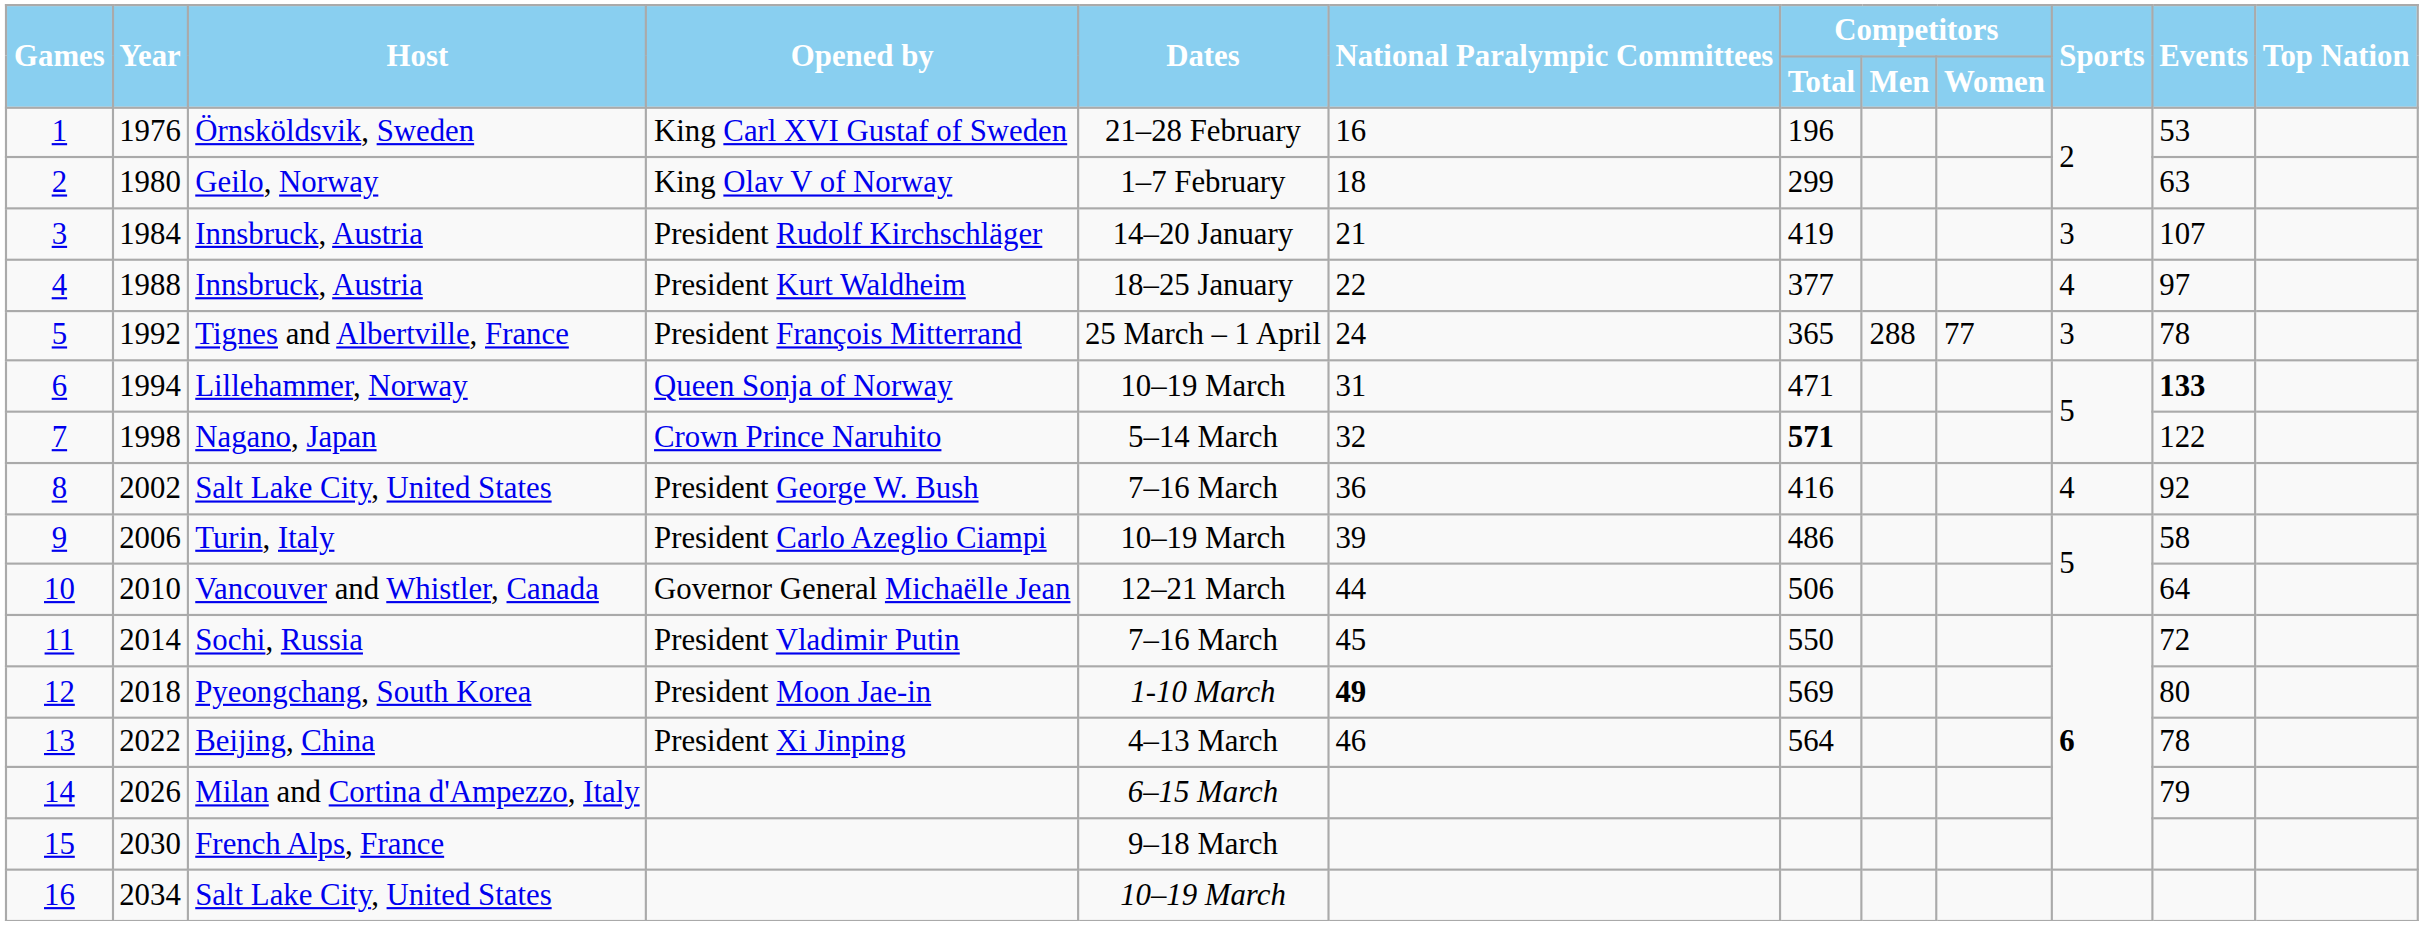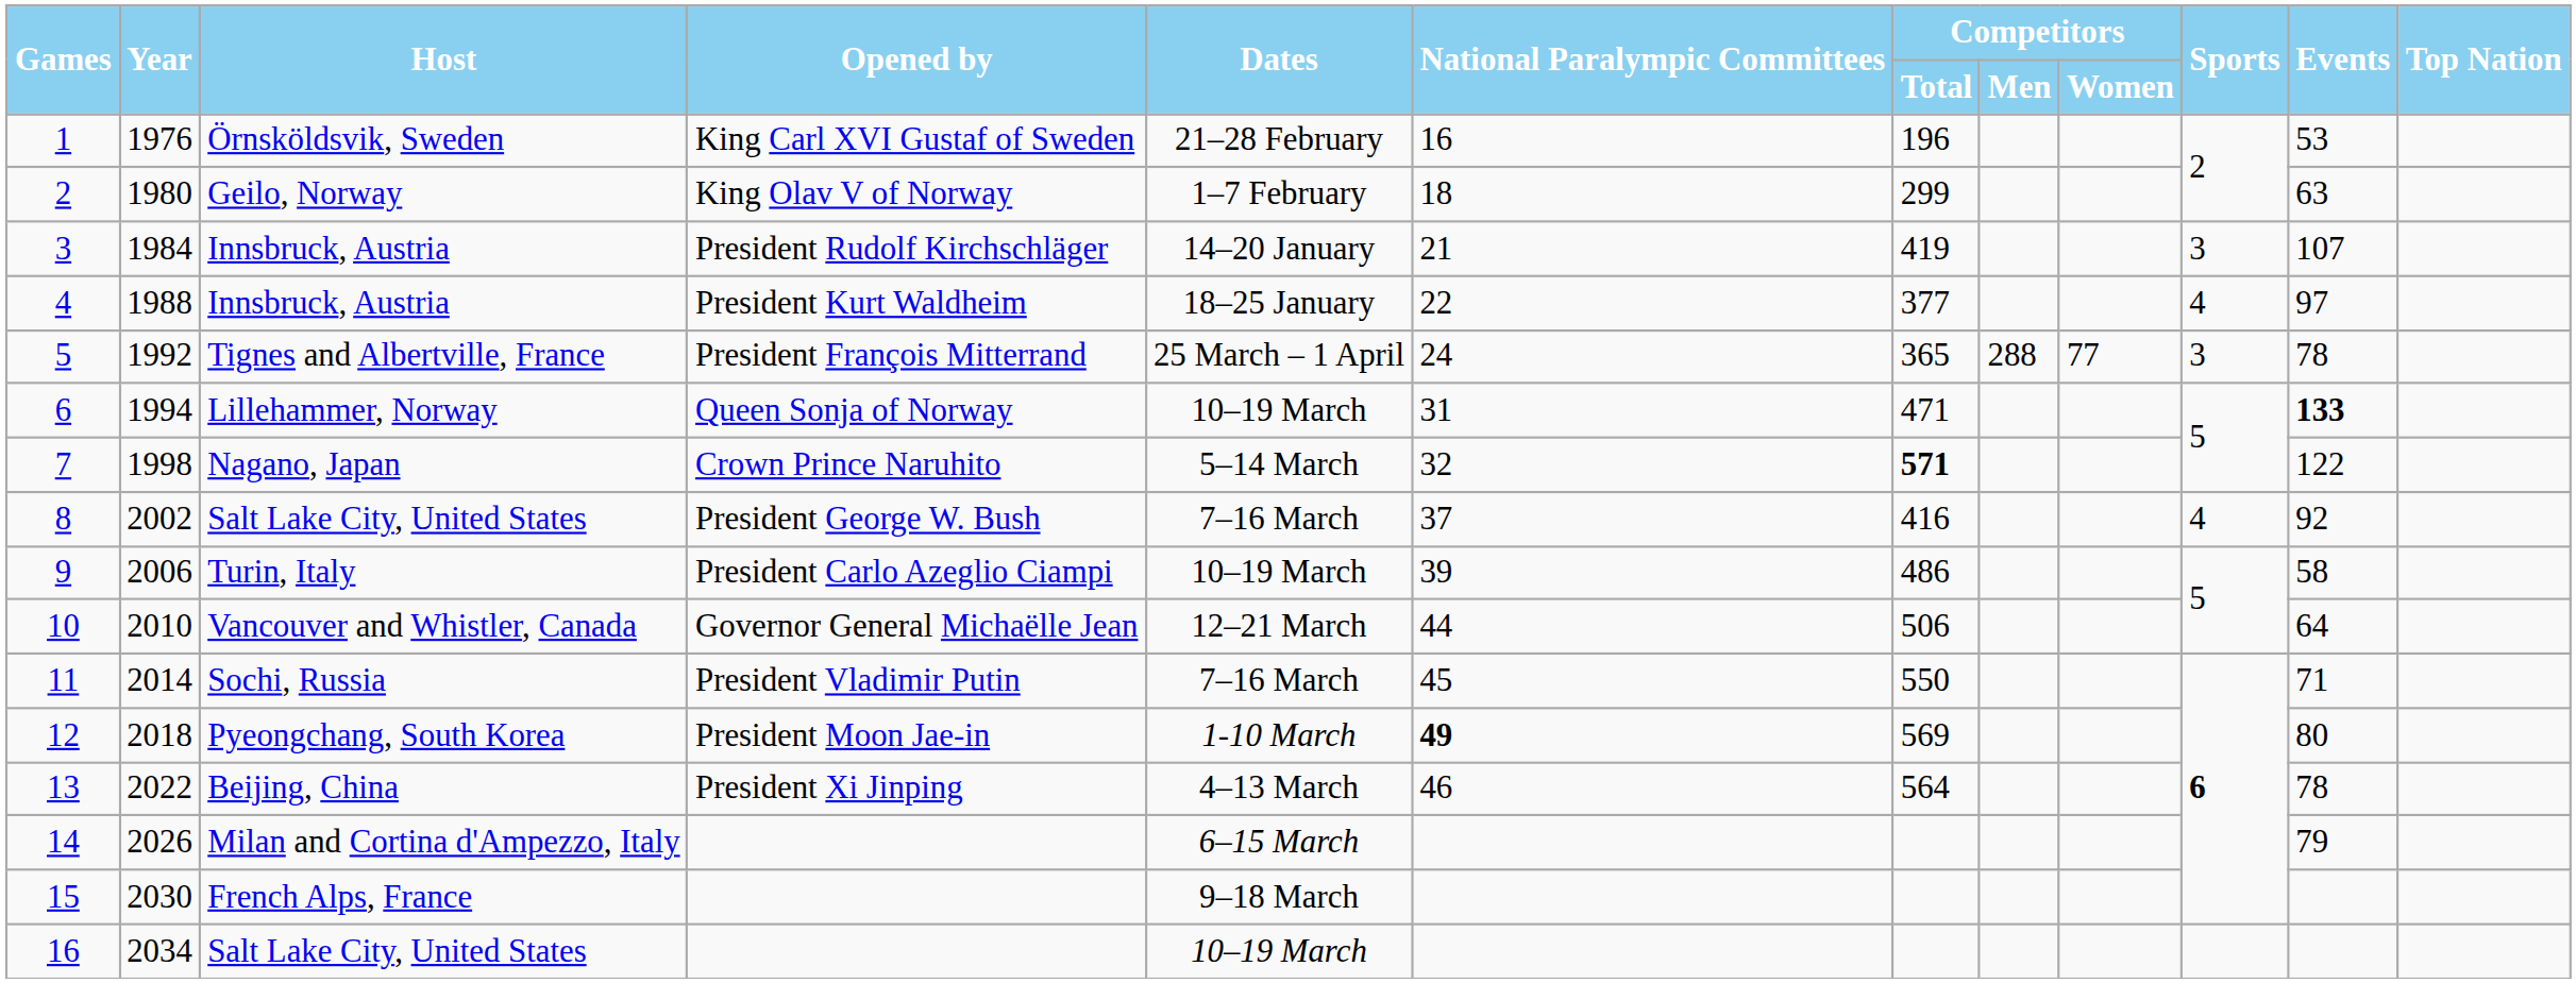 <table class="sortable wikitable" style="margin:1em auto; font-size: 90%">
 <tr>
 <th rowspan=2 style="background:#89CFF0; color:white;">Games</th>
 <th rowspan=2 style="background:#89CFF0; color:white;">Year</th>
 <th rowspan=2 style="background:#89CFF0; color:white;">Host</th>
 <th rowspan=2 style="background:#89CFF0; color:white;">Opened by</th>
 <th rowspan=2 style="background:#89CFF0; color:white;">Dates</th>
 <th rowspan=2 style="background:#89CFF0; color:white;">National Paralympic Committees</th>
 <th colspan=3 style="background:#89CFF0; color:white;">Competitors</th>
 <th rowspan=2 style="background:#89CFF0; color:white;">Sports</th>
 <th rowspan=2 style="background:#89CFF0; color:white;">Events</th>
 <th rowspan=2 style="background:#89CFF0; color:white;">Top Nation</th>
 </tr>
 <tr>
 <th style="background:#89CFF0; color:white;">Total</th>
 <th style="background:#89CFF0; color:white;">Men</th>
 <th style="background:#89CFF0; color:white;">Women</th>
 </tr>
 <tr>
 <td align=center><a href='#'>1</a></td>
 <td align=center>1976</td>
 <td align=left> <a href='#'>Örnsköldsvik</a>, <a href='#'>Sweden</a></td>
 <td align=left>King <a href='#'>Carl XVI Gustaf of Sweden</a></td>
 <td align=center>21–28 February</td>
 <td>16</td>
 <td>196</td>
 <td></td>
 <td></td>
 <td rowspan=2>2</td>
 <td>53</td>
 <td></td>
 </tr>
 <tr>
 <td align=center><a href='#'>2</a></td>
 <td align=center>1980</td>
 <td align=left> <a href='#'>Geilo</a>, <a href='#'>Norway</a></td>
 <td align=left>King <a href='#'>Olav V of Norway</a></td>
 <td align=center>1–7 February</td>
 <td>18</td>
 <td>299</td>
 <td></td>
 <td></td>
 <td>63</td>
 <td></td>
 </tr>
 <tr>
 <td align=center><a href='#'>3</a></td>
 <td align=center>1984</td>
 <td align=left> <a href='#'>Innsbruck</a>, <a href='#'>Austria</a></td>
 <td align=left>President <a href='#'>Rudolf Kirchschläger</a></td>
 <td align=center>14–20 January</td>
 <td>21</td>
 <td>419</td>
 <td></td>
 <td></td>
 <td>3</td>
 <td>107</td>
 <td></td>
 </tr>
 <tr>
 <td align=center><a href='#'>4</a></td>
 <td align=center>1988</td>
 <td align=left> <a href='#'>Innsbruck</a>, <a href='#'>Austria</a></td>
 <td align=left>President <a href='#'>Kurt Waldheim</a></td>
 <td align=center>18–25 January</td>
 <td>22</td>
 <td>377</td>
 <td></td>
 <td></td>
 <td>4</td>
 <td>97</td>
 <td></td>
 </tr>
 <tr>
 <td align=center><a href='#'>5</a></td>
 <td align=center>1992</td>
 <td align=left> <a href='#'>Tignes</a> and <a href='#'>Albertville</a>, <a href='#'>France</a></td>
 <td align=left>President <a href='#'>François Mitterrand</a></td>
 <td align=center>25 March – 1 April</td>
 <td>24</td>
 <td>365</td>
 <td>288</td>
 <td>77</td>
 <td>3</td>
 <td>78</td>
 <td></td>
 </tr>
 <tr>
 <td align=center><a href='#'>6</a></td>
 <td align=center>1994</td>
 <td align=left> <a href='#'>Lillehammer</a>, <a href='#'>Norway</a></td>
 <td align=left><a href='#'>Queen Sonja of Norway</a></td>
 <td align=center>10–19 March</td>
 <td>31</td>
 <td>471</td>
 <td></td>
 <td></td>
 <td rowspan=2>5</td>
 <td><strong>133</strong></td>
 <td></td>
 </tr>
 <tr>
 <td align=center><a href='#'>7</a></td>
 <td align=center>1998</td>
 <td align=left> <a href='#'>Nagano</a>, <a href='#'>Japan</a></td>
 <td align=left><a href='#'>Crown Prince Naruhito</a></td>
 <td align=center>5–14 March</td>
 <td>32</td>
 <td><strong>571</strong></td>
 <td></td>
 <td></td>
 <td>122</td>
 <td></td>
 </tr>
 <tr>
 <td align=center><a href='#'>8</a></td>
 <td align=center>2002</td>
 <td align=left> <a href='#'>Salt Lake City</a>, <a href='#'>United States</a></td>
 <td align=left>President <a href='#'>George W. Bush</a></td>
 <td align=center>7–16 March</td>
-<td>36</td>
+<td>37</td>
 <td>416</td>
 <td></td>
 <td></td>
 <td>4</td>
 <td>92</td>
 <td></td>
 </tr>
 <tr>
 <td align=center><a href='#'>9</a></td>
 <td align=center>2006</td>
 <td align=left> <a href='#'>Turin</a>, <a href='#'>Italy</a></td>
 <td align=left>President <a href='#'>Carlo Azeglio Ciampi</a></td>
 <td align=center>10–19 March</td>
 <td>39</td>
 <td>486</td>
 <td></td>
 <td></td>
 <td rowspan=2>5</td>
 <td>58</td>
 <td></td>
 </tr>
 <tr>
 <td align=center><a href='#'>10</a></td>
 <td align=center>2010</td>
 <td align=left> <a href='#'>Vancouver</a> and <a href='#'>Whistler</a>, <a href='#'>Canada</a></td>
 <td align=left>Governor General <a href='#'>Michaëlle Jean</a></td>
 <td align=center>12–21 March</td>
 <td>44</td>
 <td>506</td>
 <td></td>
 <td></td>
 <td>64</td>
 <td></td>
 </tr>
 <tr>
 <td align=center><a href='#'>11</a></td>
 <td align=center>2014</td>
 <td align=left> <a href='#'>Sochi</a>, <a href='#'>Russia</a></td>
 <td align=left>President <a href='#'>Vladimir Putin</a></td>
 <td align=center>7–16 March</td>
 <td>45</td>
 <td>550</td>
 <td></td>
 <td></td>
 <td rowspan=5><strong>6</strong></td>
-<td>72</td>
+<td>71</td>
 <td></td>
 </tr>
 <tr>
 <td align=center><a href='#'>12</a></td>
 <td align=center>2018</td>
 <td align=left> <a href='#'>Pyeongchang</a>, <a href='#'>South Korea</a></td>
 <td align=left>President <a href='#'>Moon Jae-in</a></td>
 <td align=center><em>1-10 March</em></td>
 <td><strong>49</strong></td>
 <td>569</td>
 <td></td>
 <td></td>
 <td>80</td>
 <td></td>
 </tr>
 <tr>
 <td align=center><a href='#'>13</a></td>
 <td align=center>2022</td>
 <td align=left> <a href='#'>Beijing</a>, <a href='#'>China</a></td>
 <td align=left>President <a href='#'>Xi Jinping</a></td>
 <td align=center>4–13 March</td>
 <td>46</td>
 <td>564</td>
 <td></td>
 <td></td>
 <td>78</td>
 <td></td>
 </tr>
 <tr>
 <td align=center><a href='#'>14</a></td>
 <td align=center>2026</td>
 <td align=left> <a href='#'>Milan</a> and <a href='#'>Cortina d'Ampezzo</a>, <a href='#'>Italy</a></td>
 <td align=left></td>
 <td align=center><em>6–15 March</em></td>
 <td></td>
 <td></td>
 <td></td>
 <td></td>
 <td>79</td>
 <td></td>
 </tr>
 <tr>
 <td align=center><a href='#'>15</a></td>
 <td align=center>2030</td>
 <td align=left> <a href='#'>French Alps</a>, <a href='#'>France</a></td>
 <td align=left></td>
 <td align=center>9–18 March</td>
 <td></td>
 <td></td>
 <td></td>
 <td></td>
 <td></td>
 <td></td>
 </tr>
 <tr>
 <td align=center><a href='#'>16</a></td>
 <td align=center>2034</td>
 <td align=left> <a href='#'>Salt Lake City</a>, <a href='#'>United States</a></td>
 <td align=left></td>
 <td align=center><em>10–19 March</em></td>
 <td></td>
 <td></td>
 <td></td>
 <td></td>
 <td></td>
 <td></td>
 <td></td>
 </tr>
 </table>
